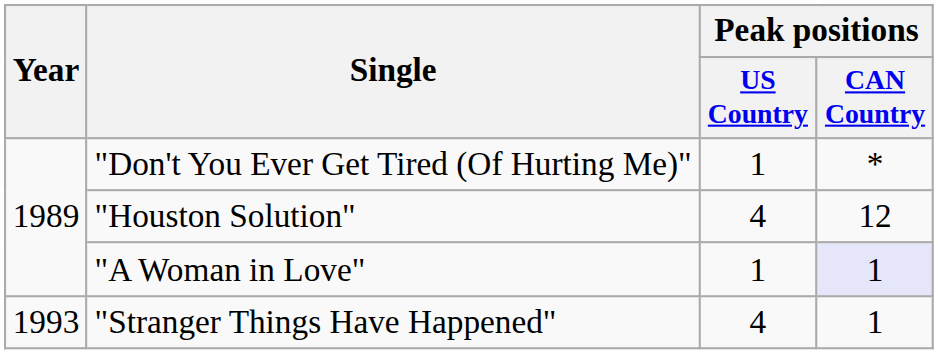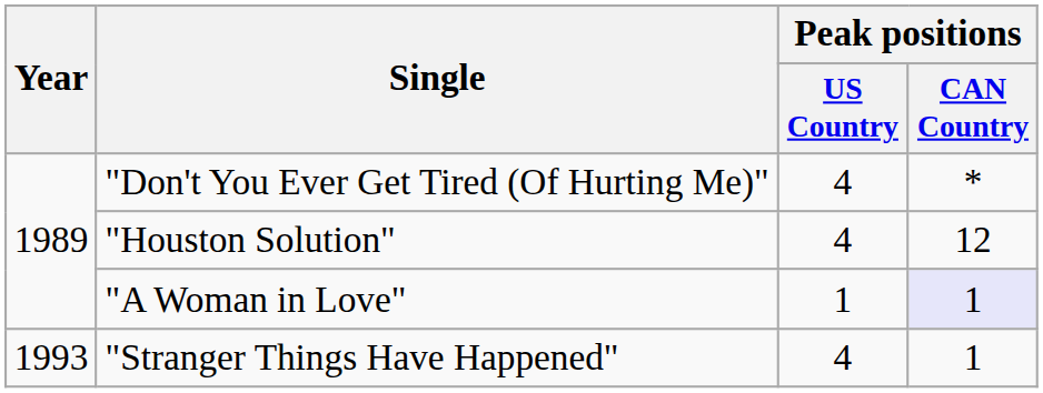 <table class="wikitable" style="text-align:center;">
 <tr>
 <th rowspan="2">Year</th>
 <th rowspan="2">Single</th>
 <th colspan="2">Peak positions</th>
 </tr>
 <tr style="font-size:smaller;">
 <th width="50"><a href='#'>US Country</a></th>
 <th width="50"><a href='#'>CAN Country</a></th>
 </tr>
 <tr>
 <td rowspan="3">1989</td>
 <td align="left">"Don't You Ever Get Tired (Of Hurting Me)"</td>
-<td>1</td>
+<td>4</td>
 <td>*</td>
 </tr>
 <tr>
 <td align="left">"Houston Solution"</td>
 <td>4</td>
 <td>12</td>
 </tr>
 <tr>
 <td align="left">"A Woman in Love"</td>
 <td>1</td>
 <td style="background: lavender;">1</td>
 </tr>
 <tr>
 <td>1993</td>
 <td align="left">"Stranger Things Have Happened"</td>
 <td>4</td>
 <td>1</td>
 </tr>
 </table>
